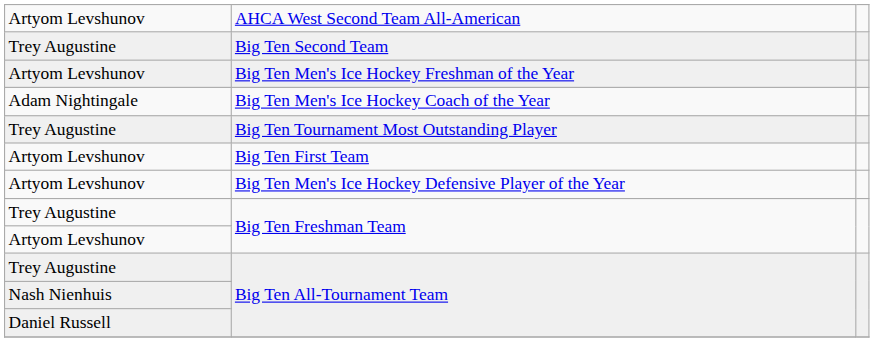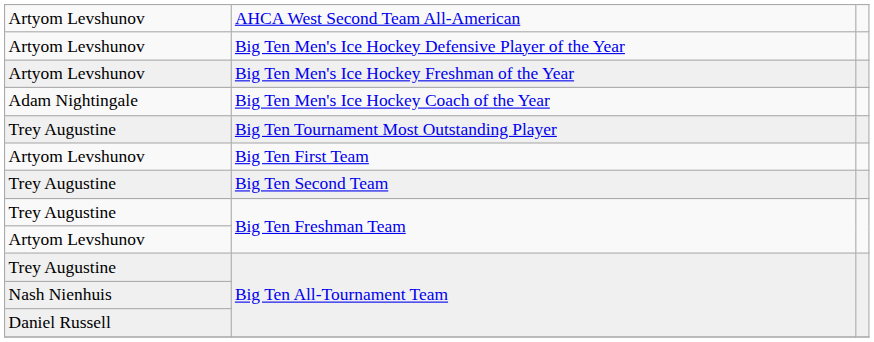 <table class="wikitable" width=40%>
 <tr>
 <td>Artyom Levshunov</td>
 <td rowspan=1><a href='#'>AHCA West Second Team All-American</a></td>
 <td rowspan=1></td>
 </tr>
-<tr bgcolor=f0f0f0>
-<td>Trey Augustine</td>
-<td rowspan=1><a href='#'>Big Ten Second Team</a></td>
-<td rowspan=1></td>
+<tr>
+<td>Artyom Levshunov</td>
+<td><a href='#'>Big Ten Men's Ice Hockey Defensive Player of the Year</a></td>
+<td></td>
 </tr>
 <tr bgcolor=f0f0f0>
 <td>Artyom Levshunov</td>
 <td><a href='#'>Big Ten Men's Ice Hockey Freshman of the Year</a></td>
 <td></td>
 </tr>
 <tr>
 <td>Adam Nightingale</td>
 <td><a href='#'>Big Ten Men's Ice Hockey Coach of the Year</a></td>
 <td></td>
 </tr>
 <tr bgcolor=f0f0f0>
 <td>Trey Augustine</td>
 <td><a href='#'>Big Ten Tournament Most Outstanding Player</a></td>
 <td></td>
 </tr>
 <tr>
 <td>Artyom Levshunov</td>
 <td rowspan=1><a href='#'>Big Ten First Team</a></td>
 <td rowspan=1></td>
 </tr>
-<tr>
-<td>Artyom Levshunov</td>
-<td><a href='#'>Big Ten Men's Ice Hockey Defensive Player of the Year</a></td>
-<td></td>
+<tr bgcolor=f0f0f0>
+<td>Trey Augustine</td>
+<td rowspan=1><a href='#'>Big Ten Second Team</a></td>
+<td rowspan=1></td>
 </tr>
 <tr>
 <td>Trey Augustine</td>
 <td rowspan=2><a href='#'>Big Ten Freshman Team</a></td>
 <td rowspan=2></td>
 </tr>
 <tr>
 <td>Artyom Levshunov</td>
 </tr>
 <tr bgcolor=f0f0f0>
 <td>Trey Augustine</td>
 <td rowspan=3><a href='#'>Big Ten All-Tournament Team</a></td>
 <td rowspan=3></td>
 </tr>
 <tr bgcolor=f0f0f0>
 <td>Nash Nienhuis</td>
 </tr>
 <tr bgcolor=f0f0f0>
 <td>Daniel Russell</td>
 </tr>
 <tr>
 </tr>
 </table>
